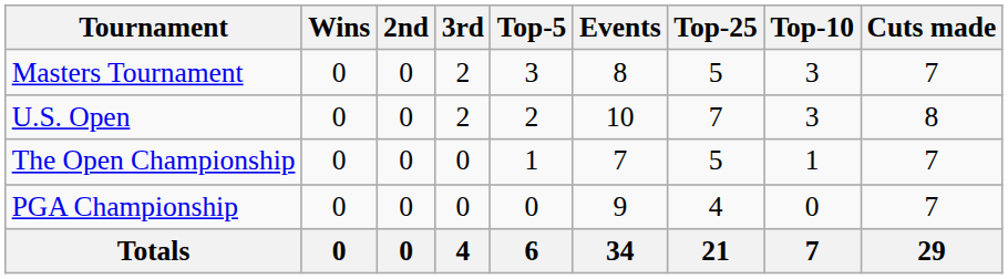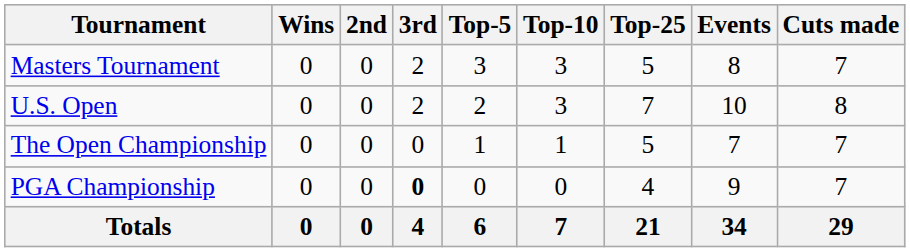 <table class=wikitable style=text-align:center>
 <tr>
 <th>Tournament</th>
 <th>Wins</th>
 <th>2nd</th>
 <th>3rd</th>
 <th>Top-5</th>
+<th>Top-10</th>
+<th>Top-25</th>
 <th>Events</th>
-<th>Top-25</th>
-<th>Top-10</th>
 <th>Cuts made</th>
 </tr>
 <tr>
 <td align=left><a href='#'>Masters Tournament</a></td>
 <td>0</td>
 <td>0</td>
 <td>2</td>
 <td>3</td>
+<td>3</td>
+<td>5</td>
 <td>8</td>
-<td>5</td>
-<td>3</td>
 <td>7</td>
 </tr>
 <tr>
 <td align=left><a href='#'>U.S. Open</a></td>
 <td>0</td>
 <td>0</td>
 <td>2</td>
 <td>2</td>
+<td>3</td>
+<td>7</td>
 <td>10</td>
-<td>7</td>
-<td>3</td>
 <td>8</td>
 </tr>
 <tr>
 <td align=left><a href='#'>The Open Championship</a></td>
 <td>0</td>
 <td>0</td>
 <td>0</td>
 <td>1</td>
+<td>1</td>
+<td>5</td>
 <td>7</td>
-<td>5</td>
-<td>1</td>
 <td>7</td>
 </tr>
 <tr>
 <td align=left><a href='#'>PGA Championship</a></td>
 <td>0</td>
 <td>0</td>
+<td><strong>0</strong></td>
 <td>0</td>
 <td>0</td>
+<td>4</td>
 <td>9</td>
-<td>4</td>
-<td>0</td>
 <td>7</td>
 </tr>
 <tr>
 <th>Totals</th>
 <th>0</th>
 <th>0</th>
 <th>4</th>
 <th>6</th>
+<th>7</th>
+<th>21</th>
 <th>34</th>
-<th>21</th>
-<th>7</th>
 <th>29</th>
 </tr>
 </table>
